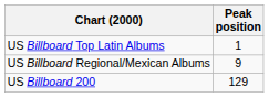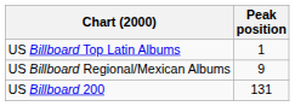 <table class="wikitable">
 <tr>
 <th align="left">Chart (2000)</th>
 <th align="left">Peak<br>position</th>
 </tr>
 <tr>
 <td align="left">US <a href='#'><em>Billboard</em> Top Latin Albums</a></td>
 <td align="center">1</td>
 </tr>
 <tr>
 <td align="left">US <em>Billboard</em> Regional/Mexican Albums</td>
 <td align="center">9</td>
 </tr>
 <tr>
 <td align="left">US <a href='#'><em>Billboard</em> 200</a></td>
-<td align="center">129</td>
+<td align="center">131</td>
 </tr>
 </table>
